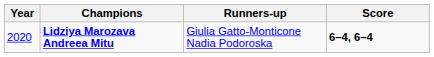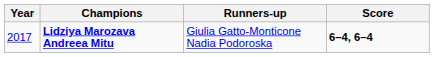 <table class="wikitable">
 <tr>
 <th style="width:45px">Year</th>
 <th style="width:210px">Champions</th>
 <th style="width:210px">Runners-up</th>
 <th style="width:150px">Score</th>
 </tr>
 <tr>
-<td><a href='#'>2020</a></td>
+<td><a href='#'>2017</a></td>
 <td> <strong><a href='#'>Lidziya Marozava</a></strong> <br> <strong><a href='#'>Andreea Mitu</a></strong></td>
 <td> <a href='#'>Giulia Gatto-Monticone</a> <br>  <a href='#'>Nadia Podoroska</a></td>
 <td><strong>6–4, 6–4</strong></td>
 </tr>
 </table>
